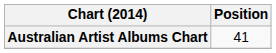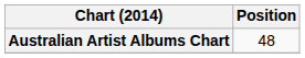 <table class="wikitable sortable plainrowheaders" style="text-align:center">
 <tr>
 <th scope="col">Chart (2014)</th>
 <th scope="col">Position</th>
 </tr>
 <tr>
 <th scope="row">Australian Artist Albums Chart</th>
-<td>41</td>
+<td>48</td>
 </tr>
 <tr>
 </tr>
 </table>
